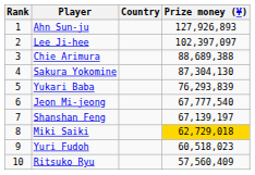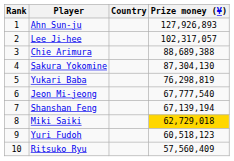 <table class="wikitable">
 <tr>
 <th>Rank</th>
 <th>Player</th>
 <th>Country</th>
 <th>Prize money (<a href='#'>¥</a>)</th>
 </tr>
 <tr>
 <td align=center>1</td>
 <td><a href='#'>Ahn Sun-ju</a></td>
 <td></td>
 <td align=center>127,926,893</td>
 </tr>
 <tr>
 <td align=center>2</td>
 <td><a href='#'>Lee Ji-hee</a></td>
 <td></td>
-<td align=center>102,397,097</td>
+<td align=center>102,317,057</td>
 </tr>
 <tr>
 <td align=center>3</td>
 <td><a href='#'>Chie Arimura</a></td>
 <td></td>
 <td align=center>88,689,388</td>
 </tr>
 <tr>
 <td align=center>4</td>
 <td><a href='#'>Sakura Yokomine</a></td>
 <td></td>
 <td align=center>87,304,130</td>
 </tr>
 <tr>
 <td align=center>5</td>
 <td><a href='#'>Yukari Baba</a></td>
 <td></td>
-<td align=center>76,293,839</td>
+<td align=center>76,298,819</td>
 </tr>
 <tr>
 <td align=center>6</td>
 <td><a href='#'>Jeon Mi-jeong</a></td>
 <td></td>
 <td align=center>67,777,540</td>
 </tr>
 <tr>
 <td align=center>7</td>
 <td><a href='#'>Shanshan Feng</a></td>
 <td></td>
-<td align=center>67,139,197</td>
+<td align=center>67,139,194</td>
 </tr>
 <tr>
 <td align=center>8</td>
 <td><a href='#'>Miki Saiki</a></td>
 <td></td>
 <td align=center style="background: gold;">62,729,018</td>
 </tr>
 <tr>
 <td align=center>9</td>
 <td><a href='#'>Yuri Fudoh</a></td>
 <td></td>
-<td align=center>60,518,023</td>
+<td align=center>60,518,123</td>
 </tr>
 <tr>
 <td align=center>10</td>
 <td><a href='#'>Ritsuko Ryu</a></td>
 <td></td>
 <td align=center>57,560,409</td>
 </tr>
 </table>
